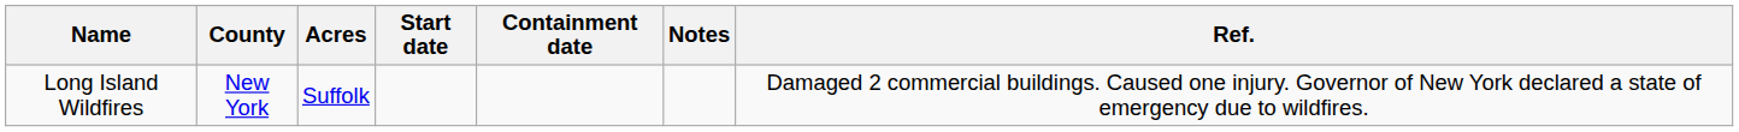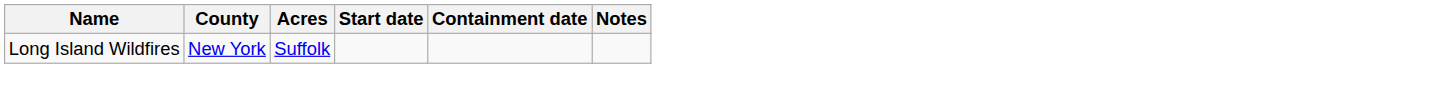 <table class="wikitable sortable plainrowheaders mw-collapsible" style="text-align:center;">
 <tr>
 <th scope="col">Name</th>
 <th scope="col">County </th>
 <th scope="col">Acres</th>
 <th scope="col">Start date</th>
 <th scope="col">Containment date</th>
 <th scope="col">Notes</th>
-<th scope="col">Ref.</th>
 </tr>
 <tr>
 <td>Long Island Wildfires</td>
 <td><a href='#'>New York</a></td>
 <td><a href='#'>Suffolk</a></td>
 <td></td>
 <td></td>
 <td></td>
-<td>Damaged 2 commercial buildings. Caused one injury. Governor of New York declared a state of emergency due to wildfires.</td>
 </tr>
 </table>
